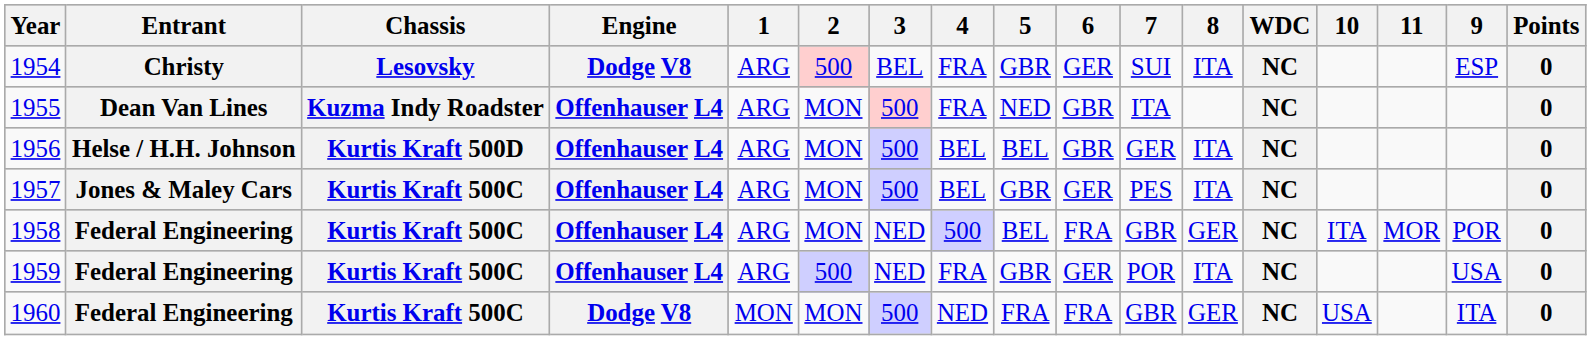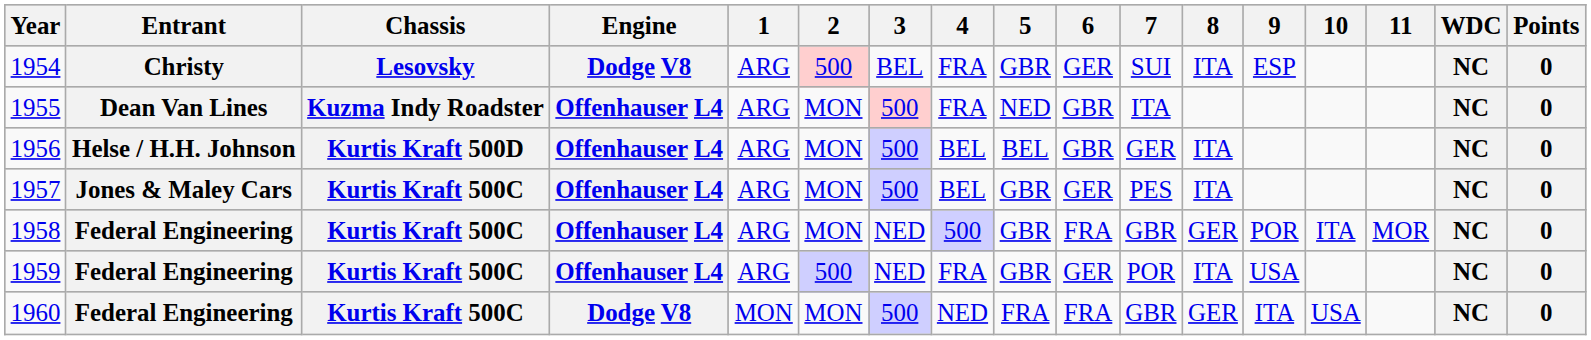 <table class="wikitable" style="text-align:center; font-size:95%">
 <tr>
 <th>Year</th>
 <th>Entrant</th>
 <th>Chassis</th>
 <th>Engine</th>
 <th>1</th>
 <th>2</th>
 <th>3</th>
 <th>4</th>
 <th>5</th>
 <th>6</th>
 <th>7</th>
 <th>8</th>
-<th>WDC</th>
+<th>9</th>
 <th>10</th>
 <th>11</th>
-<th>9</th>
+<th>WDC</th>
 <th>Points</th>
 </tr>
 <tr>
 <td><a href='#'>1954</a></td>
 <th>Christy</th>
 <th><a href='#'>Lesovsky</a></th>
 <th><a href='#'>Dodge</a> <a href='#'>V8</a></th>
 <td><a href='#'>ARG</a></td>
 <td style="background:#FFCFCF;"><a href='#'>500</a><br></td>
 <td><a href='#'>BEL</a></td>
 <td><a href='#'>FRA</a></td>
 <td><a href='#'>GBR</a></td>
 <td><a href='#'>GER</a></td>
 <td><a href='#'>SUI</a></td>
 <td><a href='#'>ITA</a></td>
-<th>NC</th>
+<td><a href='#'>ESP</a></td>
 <td></td>
 <td></td>
-<td><a href='#'>ESP</a></td>
+<th>NC</th>
 <th>0</th>
 </tr>
 <tr>
 <td><a href='#'>1955</a></td>
 <th>Dean Van Lines</th>
 <th><a href='#'>Kuzma</a> Indy Roadster</th>
 <th><a href='#'>Offenhauser</a> <a href='#'>L4</a></th>
 <td><a href='#'>ARG</a></td>
 <td><a href='#'>MON</a></td>
 <td style="background:#FFCFCF;"><a href='#'>500</a><br></td>
 <td><a href='#'>FRA</a></td>
 <td><a href='#'>NED</a></td>
 <td><a href='#'>GBR</a></td>
 <td><a href='#'>ITA</a></td>
 <td></td>
-<th>NC</th>
 <td></td>
 <td></td>
 <td></td>
+<th>NC</th>
 <th>0</th>
 </tr>
 <tr>
 <td><a href='#'>1956</a></td>
 <th>Helse / H.H. Johnson</th>
 <th><a href='#'>Kurtis Kraft</a> 500D</th>
 <th><a href='#'>Offenhauser</a> <a href='#'>L4</a></th>
 <td><a href='#'>ARG</a></td>
 <td><a href='#'>MON</a></td>
 <td style="background:#CFCFFF;"><a href='#'>500</a><br></td>
 <td><a href='#'>BEL</a></td>
 <td><a href='#'>BEL</a></td>
 <td><a href='#'>GBR</a></td>
 <td><a href='#'>GER</a></td>
 <td><a href='#'>ITA</a></td>
-<th>NC</th>
 <td></td>
 <td></td>
 <td></td>
+<th>NC</th>
 <th>0</th>
 </tr>
 <tr>
 <td><a href='#'>1957</a></td>
 <th>Jones & Maley Cars</th>
 <th><a href='#'>Kurtis Kraft</a> 500C</th>
 <th><a href='#'>Offenhauser</a> <a href='#'>L4</a></th>
 <td><a href='#'>ARG</a></td>
 <td><a href='#'>MON</a></td>
 <td style="background:#CFCFFF;"><a href='#'>500</a><br></td>
 <td><a href='#'>BEL</a></td>
 <td><a href='#'>GBR</a></td>
 <td><a href='#'>GER</a></td>
 <td><a href='#'>PES</a></td>
 <td><a href='#'>ITA</a></td>
-<th>NC</th>
 <td></td>
 <td></td>
 <td></td>
+<th>NC</th>
 <th>0</th>
 </tr>
 <tr>
 <td><a href='#'>1958</a></td>
 <th>Federal Engineering</th>
 <th><a href='#'>Kurtis Kraft</a> 500C</th>
 <th><a href='#'>Offenhauser</a> <a href='#'>L4</a></th>
 <td><a href='#'>ARG</a></td>
 <td><a href='#'>MON</a></td>
 <td><a href='#'>NED</a></td>
 <td style="background:#CFCFFF;"><a href='#'>500</a><br></td>
-<td><a href='#'>BEL</a></td>
+<td><a href='#'>GBR</a></td>
 <td><a href='#'>FRA</a></td>
 <td><a href='#'>GBR</a></td>
 <td><a href='#'>GER</a></td>
-<th>NC</th>
+<td><a href='#'>POR</a></td>
 <td><a href='#'>ITA</a></td>
 <td><a href='#'>MOR</a></td>
-<td><a href='#'>POR</a></td>
+<th>NC</th>
 <th>0</th>
 </tr>
 <tr>
 <td><a href='#'>1959</a></td>
 <th>Federal Engineering</th>
 <th><a href='#'>Kurtis Kraft</a> 500C</th>
 <th><a href='#'>Offenhauser</a> <a href='#'>L4</a></th>
 <td><a href='#'>ARG</a></td>
 <td style="background:#CFCFFF;"><a href='#'>500</a><br></td>
 <td><a href='#'>NED</a></td>
 <td><a href='#'>FRA</a></td>
 <td><a href='#'>GBR</a></td>
 <td><a href='#'>GER</a></td>
 <td><a href='#'>POR</a></td>
 <td><a href='#'>ITA</a></td>
-<th>NC</th>
+<td><a href='#'>USA</a></td>
 <td></td>
 <td></td>
-<td><a href='#'>USA</a></td>
+<th>NC</th>
 <th>0</th>
 </tr>
 <tr>
 <td><a href='#'>1960</a></td>
 <th>Federal Engineering</th>
 <th><a href='#'>Kurtis Kraft</a> 500C</th>
 <th><a href='#'>Dodge</a> <a href='#'>V8</a></th>
 <td><a href='#'>MON</a></td>
 <td><a href='#'>MON</a></td>
 <td style="background:#CFCFFF;"><a href='#'>500</a><br></td>
 <td><a href='#'>NED</a></td>
 <td><a href='#'>FRA</a></td>
 <td><a href='#'>FRA</a></td>
 <td><a href='#'>GBR</a></td>
 <td><a href='#'>GER</a></td>
-<th>NC</th>
+<td><a href='#'>ITA</a></td>
 <td><a href='#'>USA</a></td>
 <td></td>
-<td><a href='#'>ITA</a></td>
+<th>NC</th>
 <th>0</th>
 </tr>
 </table>
